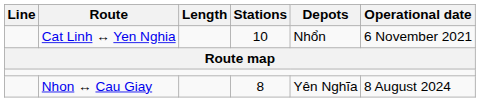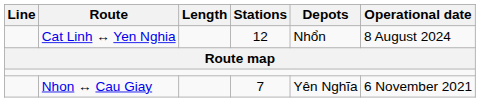 <table class="wikitable sortable">
 <tr>
 <th>Line</th>
 <th>Route</th>
 <th>Length</th>
 <th>Stations</th>
 <th>Depots</th>
 <th>Operational date</th>
 </tr>
 <tr>
 <td style="text-align:center;"></td>
 <td><a href='#'>Cat Linh</a> ↔ <a href='#'>Yen Nghia</a></td>
 <td style="text-align:center;"></td>
-<td style="text-align:center;">10</td>
+<td style="text-align:center;">12</td>
 <td>Nhổn</td>
-<td>6 November 2021</td>
+<td>8 August 2024</td>
 </tr>
 <tr>
 <th colspan=7>Route map</th>
 </tr>
 <tr>
 <td colspan=7></td>
 </tr>
 <tr>
 <td style="text-align:center;"></td>
 <td><a href='#'>Nhon</a> ↔ <a href='#'>Cau Giay</a></td>
 <td style="text-align:center;"></td>
-<td style="text-align:center;">8</td>
+<td style="text-align:center;">7</td>
 <td>Yên Nghĩa</td>
-<td>8 August 2024</td>
+<td>6 November 2021</td>
 </tr>
 </table>
